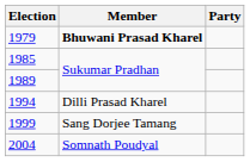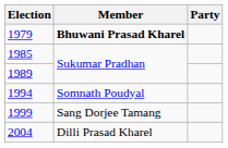 <table class="wikitable sortable">
 <tr>
 <th>Election</th>
 <th>Member</th>
 <th colspan=2>Party</th>
 </tr>
 <tr>
 <td><a href='#'>1979</a></td>
 <td><strong>Bhuwani Prasad Kharel</strong></td>
 <td></td>
 </tr>
 <tr>
 <td><a href='#'>1985</a></td>
 <td rowspan=2><a href='#'>Sukumar Pradhan</a></td>
 <td></td>
 </tr>
 <tr>
 <td><a href='#'>1989</a></td>
 </tr>
 <tr>
 <td><a href='#'>1994</a></td>
-<td>Dilli Prasad Kharel</td>
+<td><a href='#'>Somnath Poudyal </a></td>
 <td></td>
 </tr>
 <tr>
 <td><a href='#'>1999</a></td>
 <td>Sang Dorjee Tamang</td>
 <td></td>
 </tr>
 <tr>
 <td><a href='#'>2004</a></td>
-<td><a href='#'>Somnath Poudyal </a></td>
+<td>Dilli Prasad Kharel</td>
 <td></td>
 </tr>
 </table>
